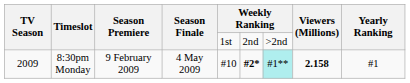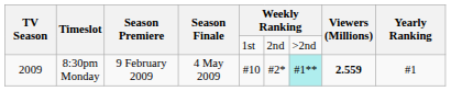 <table class="wikitable">
 <tr>
 <th rowspan="2">TV Season</th>
 <th rowspan="2">Timeslot</th>
 <th rowspan="2">Season Premiere</th>
 <th rowspan="2">Season Finale</th>
 <th colspan="3">Weekly Ranking</th>
 <th rowspan="2">Viewers<br>(Millions)</th>
 <th rowspan="2">Yearly Ranking</th>
 </tr>
 <tr>
 <td>1st</td>
 <td>2nd</td>
 <td>>2nd</td>
 </tr>
 <tr align="center">
 <td>2009</td>
 <td>8:30pm<br>Monday</td>
 <td>9 February 2009</td>
 <td>4 May 2009</td>
 <td>#10</td>
-<td><strong>#2*</strong></td>
+<td>#2*</td>
 <td style="background: paleturquoise;">#1**</td>
-<td><strong>2.158</strong></td>
+<td><strong>2.559</strong></td>
 <td>#1</td>
 </tr>
 </table>
